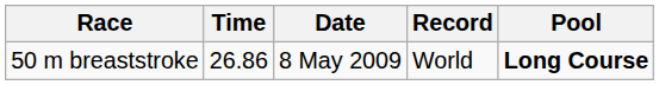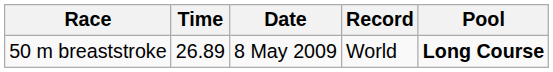 <table class="wikitable">
 <tr>
 <th>Race</th>
 <th>Time</th>
 <th>Date</th>
 <th>Record</th>
 <th>Pool</th>
 </tr>
 <tr>
 <td>50 m breaststroke</td>
-<td>26.86</td>
+<td>26.89</td>
 <td>8 May 2009</td>
 <td>World</td>
 <td><strong>Long Course</strong></td>
 </tr>
 </table>
